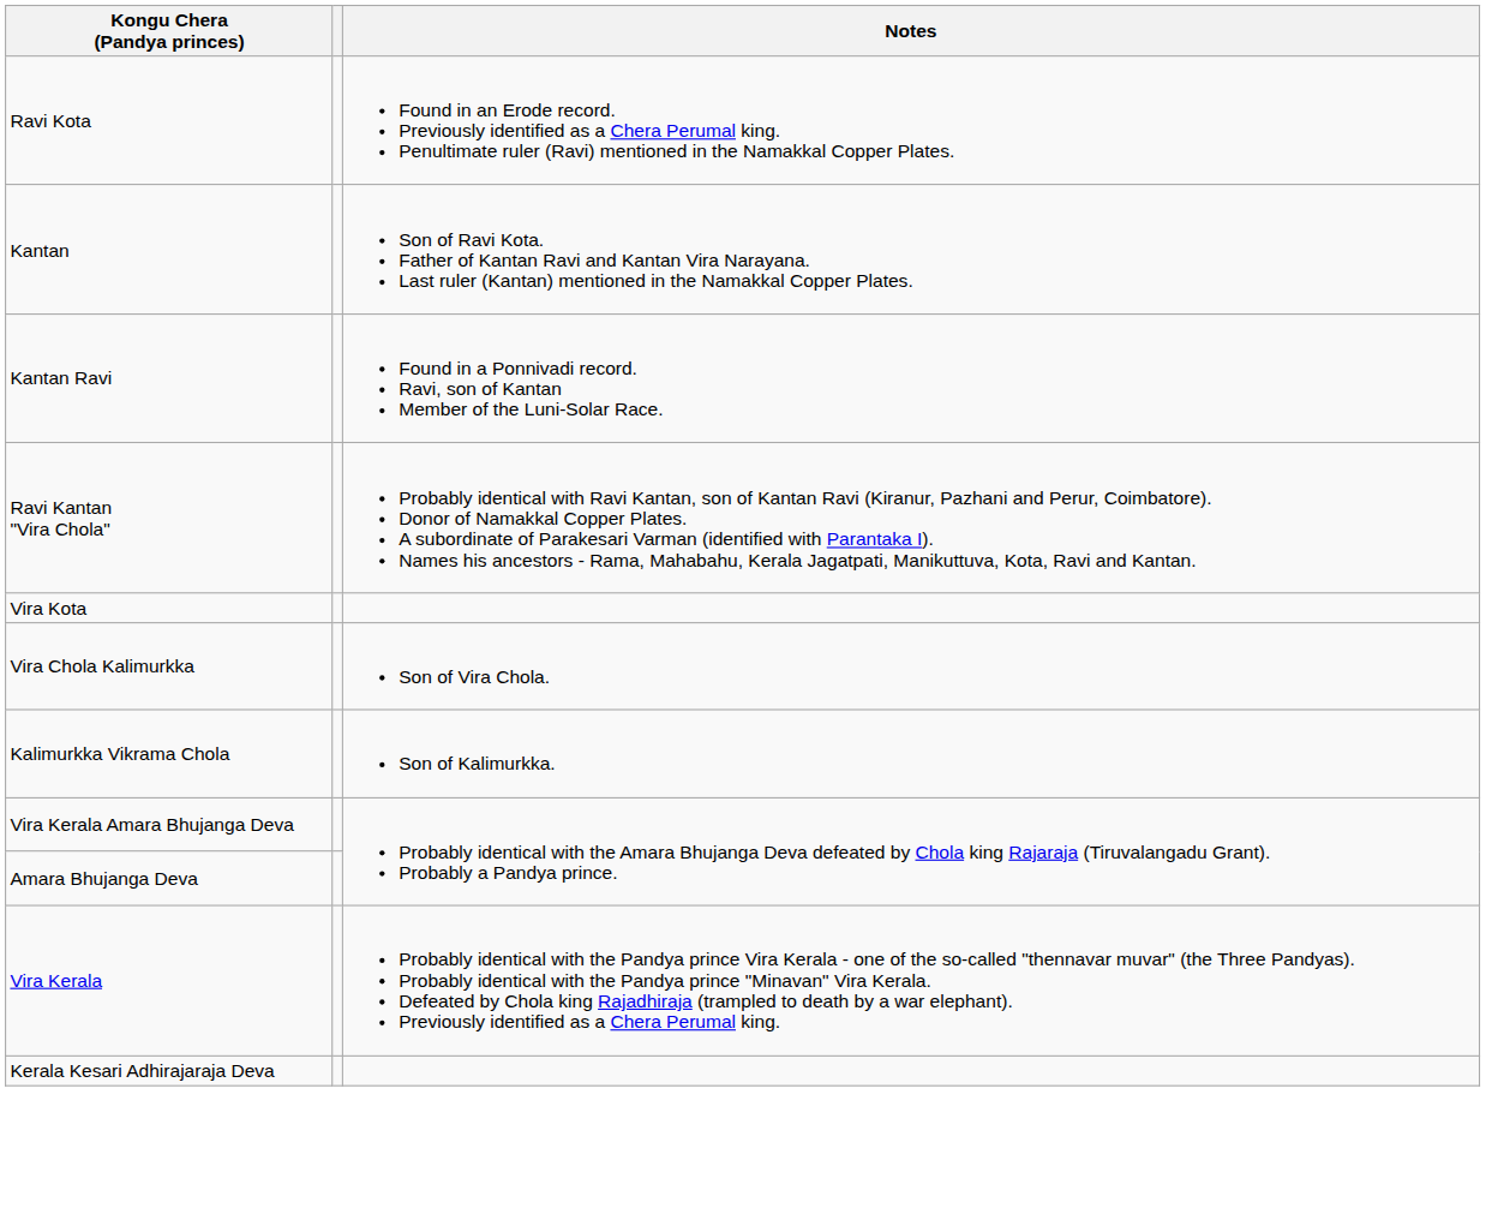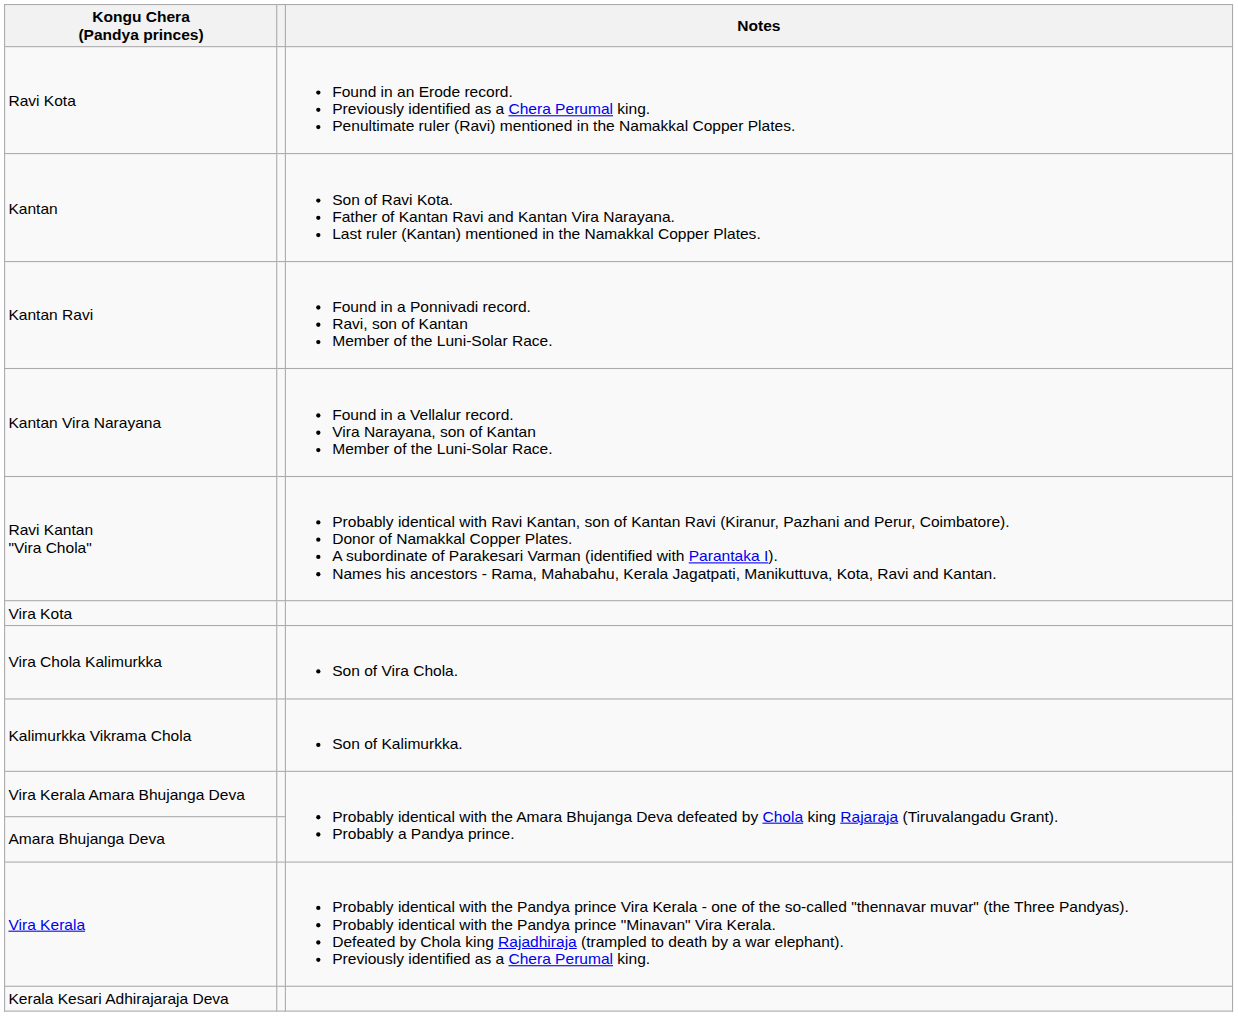 <table class="wikitable" style="width: 90%; font-size: 90%; margin-left: auto; margin-right: auto; border: none;">
 <tr>
 <th>Kongu Chera<br>(Pandya princes)</th>
 <th></th>
 <th>Notes</th>
 </tr>
 <tr>
 <td>Ravi Kota</td>
 <td></td>
 <td><br><ul><li>Found in an Erode record.</li><li>Previously identified as a <a href='#'>Chera Perumal</a> king.</li><li>Penultimate ruler (Ravi) mentioned in the Namakkal Copper Plates.</li></ul></td>
 </tr>
 <tr>
 <td>Kantan</td>
 <td></td>
 <td><br><ul><li>Son of Ravi Kota.</li><li>Father of Kantan Ravi and Kantan Vira Narayana.</li><li>Last ruler (Kantan) mentioned in the Namakkal Copper Plates.</li></ul></td>
 </tr>
 <tr>
 <td>Kantan Ravi</td>
 <td><strong></strong></td>
 <td><br><ul><li>Found in a Ponnivadi record.</li><li>Ravi, son of Kantan</li><li>Member of the Luni-Solar Race.</li></ul></td>
+</tr>
+<tr>
+<td>Kantan Vira Narayana</td>
+<td></td>
+<td><br><ul><li>Found in a Vellalur record.</li><li>Vira Narayana, son of Kantan</li><li>Member of the Luni-Solar Race.</li></ul></td>
 </tr>
 <tr>
 <td>Ravi Kantan<br>"Vira Chola"</td>
 <td><strong></strong></td>
 <td><br><ul><li>Probably identical with Ravi Kantan, son of Kantan Ravi (Kiranur, Pazhani and Perur, Coimbatore).</li><li>Donor of Namakkal Copper Plates.</li><li>A subordinate of Parakesari Varman (identified with <a href='#'>Parantaka I</a>).</li><li>Names his ancestors - Rama, Mahabahu, Kerala Jagatpati, Manikuttuva, Kota, Ravi and Kantan.</li></ul></td>
 </tr>
 <tr>
 <td>Vira Kota</td>
 <td><strong></strong></td>
 <td></td>
 </tr>
 <tr>
 <td>Vira Chola Kalimurkka</td>
 <td></td>
 <td><br><ul><li>Son of Vira Chola.</li></ul></td>
 </tr>
 <tr>
 <td>Kalimurkka Vikrama Chola</td>
 <td></td>
 <td><br><ul><li>Son of Kalimurkka.</li></ul></td>
 </tr>
 <tr>
 <td>Vira Kerala Amara Bhujanga Deva</td>
 <td></td>
 <td rowspan="2"><br><ul><li>Probably identical with the Amara Bhujanga Deva defeated by <a href='#'>Chola</a> king <a href='#'>Rajaraja</a> (Tiruvalangadu Grant).</li><li>Probably a Pandya prince.</li></ul></td>
 </tr>
 <tr>
 <td>Amara Bhujanga Deva</td>
 <td></td>
 </tr>
 <tr>
 <td><a href='#'>Vira Kerala</a></td>
 <td></td>
 <td><br><ul><li>Probably identical with the Pandya prince Vira Kerala - one of the so-called "thennavar muvar" (the Three Pandyas).</li><li>Probably identical with the Pandya prince "Minavan" Vira Kerala.</li><li>Defeated by Chola king <a href='#'>Rajadhiraja</a> (trampled to death by a war elephant).</li><li>Previously identified as a <a href='#'>Chera Perumal</a> king.</li></ul></td>
 </tr>
 <tr>
 <td>Kerala Kesari Adhirajaraja Deva</td>
 <td></td>
 <td></td>
 </tr>
 </table>
